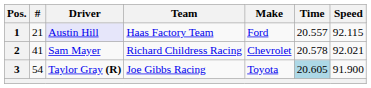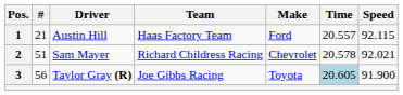 <table class="wikitable" style="font-size:95%">
 <tr>
 <th>Pos.</th>
 <th>#</th>
 <th>Driver</th>
 <th>Team</th>
 <th>Make</th>
 <th>Time</th>
 <th>Speed</th>
 </tr>
 <tr>
 <th>1</th>
 <td>21</td>
-<td style="background: lavender;"><a href='#'>Austin Hill</a></td>
+<td><a href='#'>Austin Hill</a></td>
 <td><a href='#'>Haas Factory Team</a></td>
 <td><a href='#'>Ford</a></td>
 <td>20.557</td>
 <td>92.115</td>
 </tr>
 <tr>
 <th>2</th>
-<td>41</td>
+<td>51</td>
 <td><a href='#'>Sam Mayer</a></td>
 <td><a href='#'>Richard Childress Racing</a></td>
 <td><a href='#'>Chevrolet</a></td>
 <td>20.578</td>
 <td>92.021</td>
 </tr>
 <tr>
 <th>3</th>
-<td>54</td>
+<td>56</td>
 <td><a href='#'>Taylor Gray</a> <strong>(R)</strong></td>
 <td><a href='#'>Joe Gibbs Racing</a></td>
 <td><a href='#'>Toyota</a></td>
 <td style="background: lightblue;">20.605</td>
 <td>91.900</td>
 </tr>
 <tr>
 <th colspan="7"></th>
 </tr>
 </table>
